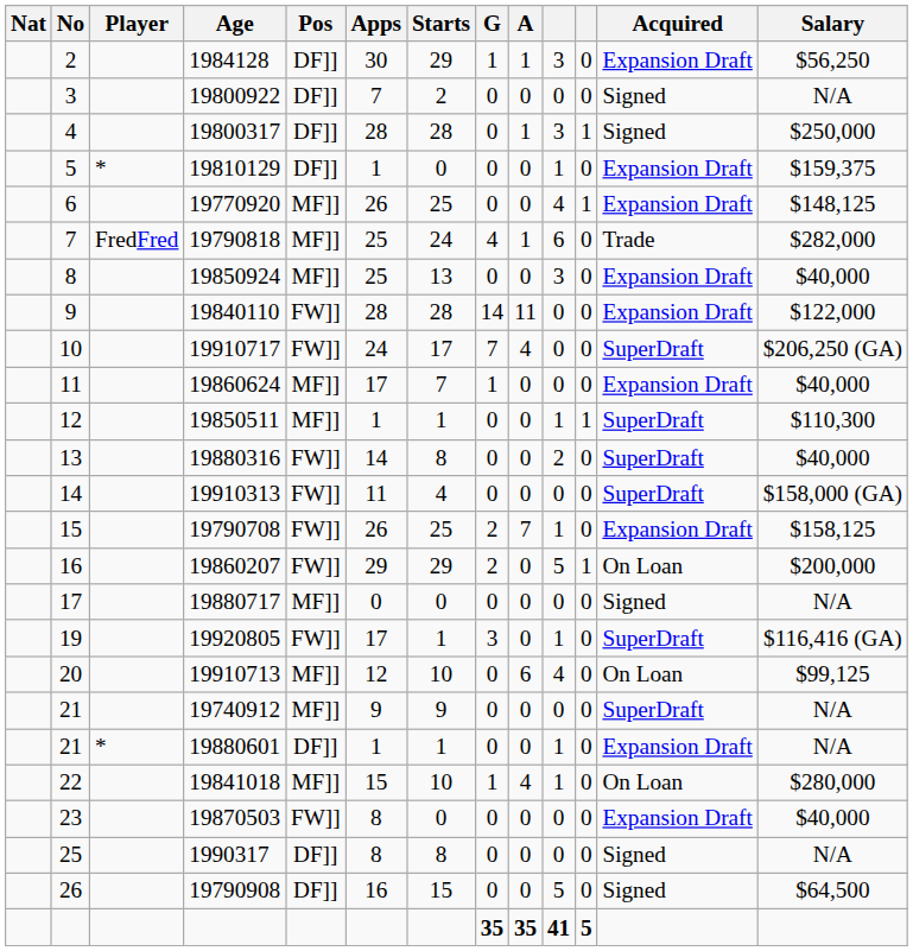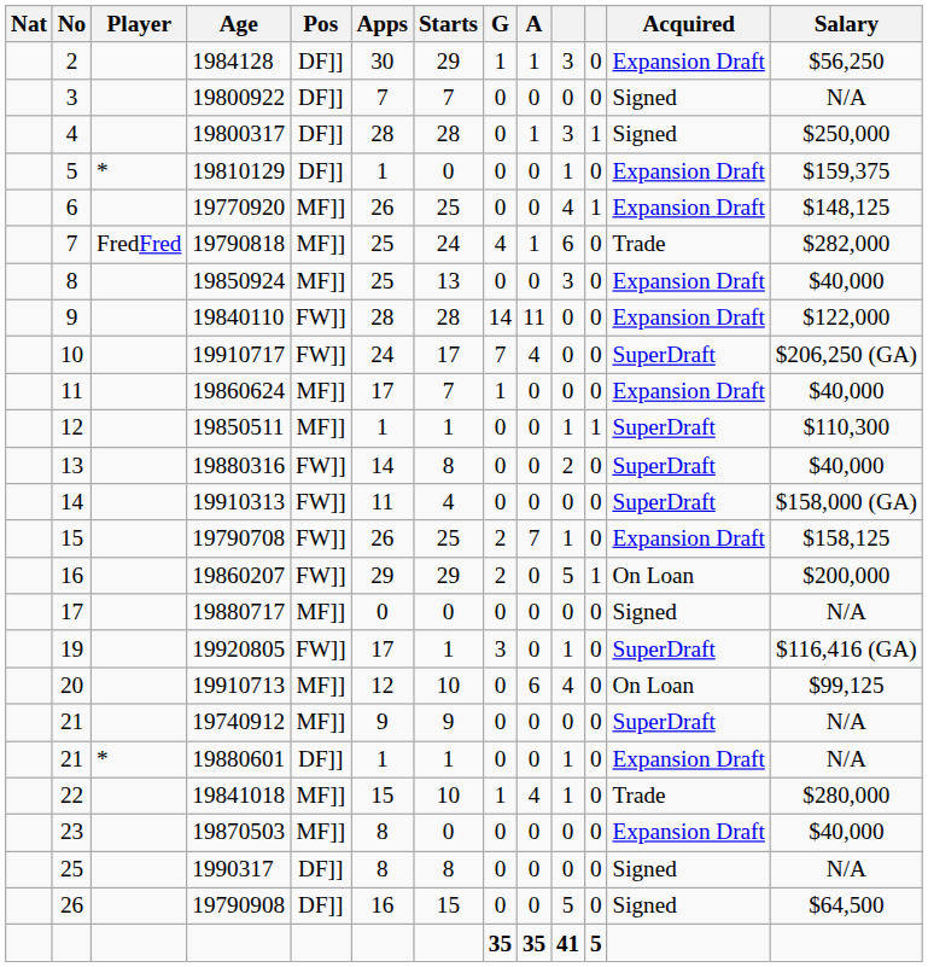 <table class="wikitable sortable">
 <tr>
 <th>Nat</th>
 <th>No</th>
 <th>Player</th>
 <th>Age</th>
 <th>Pos</th>
 <th>Apps</th>
 <th>Starts</th>
 <th>G</th>
 <th>A</th>
 <th></th>
 <th></th>
 <th>Acquired</th>
 <th>Salary</th>
 </tr>
 <tr align=center>
 <td></td>
 <td>2</td>
 <td align=left></td>
 <td align=left><span>1984128</span></td>
 <td [[>DF]]</td>
 <td>30</td>
 <td>29</td>
 <td>1</td>
 <td>1</td>
 <td>3</td>
 <td>0</td>
 <td align=left><a href='#'>Expansion Draft</a></td>
 <td>$56,250</td>
 </tr>
 <tr align=center>
 <td></td>
 <td>3</td>
 <td align=left></td>
 <td align=left><span>19800922</span></td>
 <td [[>DF]]</td>
 <td>7</td>
-<td>2</td>
+<td>7</td>
 <td>0</td>
 <td>0</td>
 <td>0</td>
 <td>0</td>
 <td align=left>Signed</td>
 <td>N/A</td>
 </tr>
 <tr align=center>
 <td></td>
 <td>4</td>
 <td align=left></td>
 <td align=left><span>19800317</span></td>
 <td [[>DF]]</td>
 <td>28</td>
 <td>28</td>
 <td>0</td>
 <td>1</td>
 <td>3</td>
 <td>1</td>
 <td align=left>Signed</td>
 <td>$250,000</td>
 </tr>
 <tr align=center>
 <td></td>
 <td>5</td>
 <td align=left>*</td>
 <td align=left><span>19810129</span></td>
 <td [[>DF]]</td>
 <td>1</td>
 <td>0</td>
 <td>0</td>
 <td>0</td>
 <td>1</td>
 <td>0</td>
 <td align=left><a href='#'>Expansion Draft</a></td>
 <td>$159,375</td>
 </tr>
 <tr align=center>
 <td></td>
 <td>6</td>
 <td align=left></td>
 <td align=left><span>19770920</span></td>
 <td [[>MF]]</td>
 <td>26</td>
 <td>25</td>
 <td>0</td>
 <td>0</td>
 <td>4</td>
 <td>1</td>
 <td align=left><a href='#'>Expansion Draft</a></td>
 <td>$148,125</td>
 </tr>
 <tr align=center>
 <td></td>
 <td>7</td>
 <td align=left><span>Fred</span><a href='#'>Fred</a></td>
 <td align=left><span>19790818</span></td>
 <td [[>MF]]</td>
 <td>25</td>
 <td>24</td>
 <td>4</td>
 <td>1</td>
 <td>6</td>
 <td>0</td>
 <td align=left>Trade</td>
 <td>$282,000</td>
 </tr>
 <tr align=center>
 <td></td>
 <td>8</td>
 <td align=left></td>
 <td align=left><span>19850924</span></td>
 <td [[>MF]]</td>
 <td>25</td>
 <td>13</td>
 <td>0</td>
 <td>0</td>
 <td>3</td>
 <td>0</td>
 <td align=left><a href='#'>Expansion Draft</a></td>
 <td>$40,000</td>
 </tr>
 <tr align=center>
 <td></td>
 <td>9</td>
 <td align=left></td>
 <td align=left><span>19840110</span></td>
 <td [[>FW]]</td>
 <td>28</td>
 <td>28</td>
 <td>14</td>
 <td>11</td>
 <td>0</td>
 <td>0</td>
 <td align=left><a href='#'>Expansion Draft</a></td>
 <td>$122,000</td>
 </tr>
 <tr align=center>
 <td></td>
 <td>10</td>
 <td align=left></td>
 <td align=left><span>19910717</span></td>
 <td [[>FW]]</td>
 <td>24</td>
 <td>17</td>
 <td>7</td>
 <td>4</td>
 <td>0</td>
 <td>0</td>
 <td align=left><a href='#'>SuperDraft</a></td>
 <td>$206,250 (GA)</td>
 </tr>
 <tr align=center>
 <td></td>
 <td>11</td>
 <td align=left></td>
 <td align=left><span>19860624</span></td>
 <td [[>MF]]</td>
 <td>17</td>
 <td>7</td>
 <td>1</td>
 <td>0</td>
 <td>0</td>
 <td>0</td>
 <td align=left><a href='#'>Expansion Draft</a></td>
 <td>$40,000</td>
 </tr>
 <tr align=center>
 <td></td>
 <td>12</td>
 <td align=left></td>
 <td align=left><span>19850511</span></td>
 <td [[>MF]]</td>
 <td>1</td>
 <td>1</td>
 <td>0</td>
 <td>0</td>
 <td>1</td>
 <td>1</td>
 <td align=left><a href='#'>SuperDraft</a></td>
 <td>$110,300</td>
 </tr>
 <tr align=center>
 <td></td>
 <td>13</td>
 <td align=left></td>
 <td align=left><span>19880316</span></td>
 <td [[>FW]]</td>
 <td>14</td>
 <td>8</td>
 <td>0</td>
 <td>0</td>
 <td>2</td>
 <td>0</td>
 <td align=left><a href='#'>SuperDraft</a></td>
 <td>$40,000</td>
 </tr>
 <tr align=center>
 <td></td>
 <td>14</td>
 <td align=left></td>
 <td align=left><span>19910313</span></td>
 <td [[>FW]]</td>
 <td>11</td>
 <td>4</td>
 <td>0</td>
 <td>0</td>
 <td>0</td>
 <td>0</td>
 <td align=left><a href='#'>SuperDraft</a></td>
 <td>$158,000 (GA)</td>
 </tr>
 <tr align=center>
 <td></td>
 <td>15</td>
 <td align=left></td>
 <td align=left><span>19790708</span></td>
 <td [[>FW]]</td>
 <td>26</td>
 <td>25</td>
 <td>2</td>
 <td>7</td>
 <td>1</td>
 <td>0</td>
 <td align=left><a href='#'>Expansion Draft</a></td>
 <td>$158,125</td>
 </tr>
 <tr align=center>
 <td></td>
 <td>16</td>
 <td align=left></td>
 <td align=left><span>19860207</span></td>
 <td [[>FW]]</td>
 <td>29</td>
 <td>29</td>
 <td>2</td>
 <td>0</td>
 <td>5</td>
 <td>1</td>
 <td align=left>On Loan</td>
 <td>$200,000</td>
 </tr>
 <tr align=center>
 <td></td>
 <td>17</td>
 <td align=left></td>
 <td align=left><span>19880717</span></td>
 <td [[>MF]]</td>
 <td>0</td>
 <td>0</td>
 <td>0</td>
 <td>0</td>
 <td>0</td>
 <td>0</td>
 <td align=left>Signed</td>
 <td>N/A</td>
 </tr>
 <tr align=center>
 <td></td>
 <td>19</td>
 <td align=left></td>
 <td align=left><span>19920805</span></td>
 <td [[>FW]]</td>
 <td>17</td>
 <td>1</td>
 <td>3</td>
 <td>0</td>
 <td>1</td>
 <td>0</td>
 <td align=left><a href='#'>SuperDraft</a></td>
 <td>$116,416 (GA)</td>
 </tr>
 <tr align=center>
 <td></td>
 <td>20</td>
 <td align=left></td>
 <td align=left><span>19910713</span></td>
 <td [[>MF]]</td>
 <td>12</td>
 <td>10</td>
 <td>0</td>
 <td>6</td>
 <td>4</td>
 <td>0</td>
 <td align=left>On Loan</td>
 <td>$99,125</td>
 </tr>
 <tr align=center>
 <td></td>
 <td>21</td>
 <td align=left></td>
 <td align=left><span>19740912</span></td>
 <td [[>MF]]</td>
 <td>9</td>
 <td>9</td>
 <td>0</td>
 <td>0</td>
 <td>0</td>
 <td>0</td>
 <td align=left><a href='#'>SuperDraft</a></td>
 <td>N/A</td>
 </tr>
 <tr align=center>
 <td></td>
 <td>21</td>
 <td align=left>*</td>
 <td align=left><span>19880601</span></td>
 <td [[>DF]]</td>
 <td>1</td>
 <td>1</td>
 <td>0</td>
 <td>0</td>
 <td>1</td>
 <td>0</td>
 <td align=left><a href='#'>Expansion Draft</a></td>
 <td>N/A</td>
 </tr>
 <tr align=center>
 <td></td>
 <td>22</td>
 <td align=left></td>
 <td align=left><span>19841018</span></td>
 <td [[>MF]]</td>
 <td>15</td>
 <td>10</td>
 <td>1</td>
 <td>4</td>
 <td>1</td>
 <td>0</td>
-<td align=left>On Loan</td>
+<td align=left>Trade</td>
 <td>$280,000</td>
 </tr>
 <tr align=center>
 <td></td>
 <td>23</td>
 <td align=left></td>
 <td align=left><span>19870503</span></td>
-<td [[>FW]]</td>
+<td [[>MF]]</td>
 <td>8</td>
 <td>0</td>
 <td>0</td>
 <td>0</td>
 <td>0</td>
 <td>0</td>
 <td align=left><a href='#'>Expansion Draft</a></td>
 <td>$40,000</td>
 </tr>
 <tr align=center>
 <td></td>
 <td>25</td>
 <td align=left></td>
 <td align=left><span>1990317</span></td>
 <td [[>DF]]</td>
 <td>8</td>
 <td>8</td>
 <td>0</td>
 <td>0</td>
 <td>0</td>
 <td>0</td>
 <td align=left>Signed</td>
 <td>N/A</td>
 </tr>
 <tr align=center>
 <td></td>
 <td>26</td>
 <td align=left></td>
 <td align=left><span>19790908</span></td>
 <td [[>DF]]</td>
 <td>16</td>
 <td>15</td>
 <td>0</td>
 <td>0</td>
 <td>5</td>
 <td>0</td>
 <td align=left>Signed</td>
 <td>$64,500</td>
 </tr>
 <tr style="text-align:center;" class="sortbottom">
 <td></td>
 <td></td>
 <td></td>
 <td></td>
 <td></td>
 <td></td>
 <td></td>
 <td><strong>35</strong></td>
 <td><strong>35</strong></td>
 <td><strong>41</strong></td>
 <td><strong>5</strong></td>
 <td></td>
 <td></td>
 </tr>
 </table>
